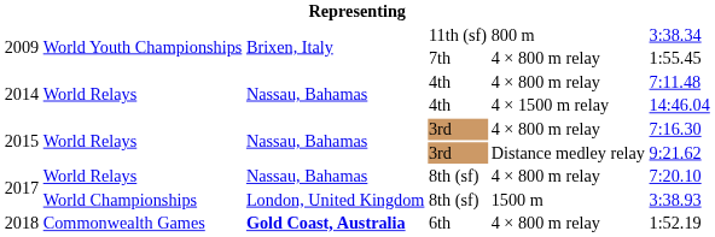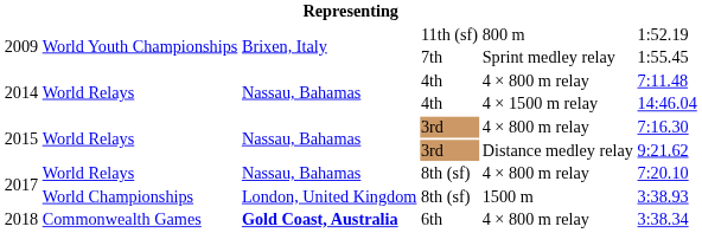 <table>
 <tr>
 <th colspan="6">Representing </th>
 </tr>
 <tr>
 <td rowspan=2>2009</td>
 <td rowspan=2><a href='#'>World Youth Championships</a></td>
 <td rowspan=2><a href='#'>Brixen, Italy</a></td>
 <td>11th (sf)</td>
 <td>800 m</td>
-<td><a href='#'>3:38.34</a></td>
+<td>1:52.19</td>
 </tr>
 <tr>
 <td>7th</td>
-<td>4 × 800 m relay</td>
+<td>Sprint medley relay</td>
 <td>1:55.45</td>
 </tr>
 <tr>
 <td rowspan=2>2014</td>
 <td rowspan=2><a href='#'>World Relays</a></td>
 <td rowspan=2><a href='#'>Nassau, Bahamas</a></td>
 <td>4th</td>
 <td>4 × 800 m relay</td>
 <td><a href='#'>7:11.48</a></td>
 </tr>
 <tr>
 <td>4th</td>
 <td>4 × 1500 m relay</td>
 <td><a href='#'>14:46.04</a></td>
 </tr>
 <tr>
 <td rowspan=2>2015</td>
 <td rowspan=2><a href='#'>World Relays</a></td>
 <td rowspan=2><a href='#'>Nassau, Bahamas</a></td>
 <td bgcolor=cc9966>3rd</td>
 <td>4 × 800 m relay</td>
 <td><a href='#'>7:16.30</a></td>
 </tr>
 <tr>
 <td bgcolor=cc9966>3rd</td>
 <td>Distance medley relay</td>
 <td><a href='#'>9:21.62</a></td>
 </tr>
 <tr>
 <td rowspan=2>2017</td>
 <td><a href='#'>World Relays</a></td>
 <td><a href='#'>Nassau, Bahamas</a></td>
 <td>8th (sf)</td>
 <td>4 × 800 m relay</td>
 <td><a href='#'>7:20.10</a></td>
 </tr>
 <tr>
 <td><a href='#'>World Championships</a></td>
 <td><a href='#'>London, United Kingdom</a></td>
 <td>8th (sf)</td>
 <td>1500 m</td>
 <td><a href='#'>3:38.93</a></td>
 </tr>
 <tr>
 <td rowspan=2>2018</td>
 <td><a href='#'>Commonwealth Games</a></td>
 <td><strong><a href='#'>Gold Coast, Australia</a></strong></td>
 <td>6th</td>
 <td>4 × 800 m relay</td>
-<td>1:52.19</td>
+<td><a href='#'>3:38.34</a></td>
 </tr>
 </table>
